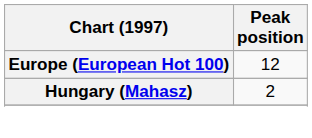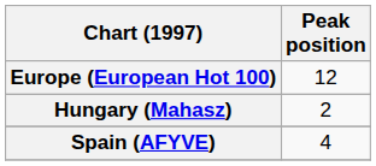 <table class="wikitable sortable plainrowheaders" style="text-align:center">
 <tr>
 <th scope="col">Chart (1997)</th>
 <th scope="col">Peak<br>position</th>
 </tr>
 <tr>
 </tr>
 <tr>
 </tr>
 <tr>
 </tr>
 <tr>
 </tr>
 <tr>
 <th scope="row">Europe (<a href='#'>European Hot 100</a>)</th>
 <td>12</td>
 </tr>
 <tr>
 </tr>
 <tr>
 </tr>
 <tr>
 </tr>
 <tr>
 <th scope="row">Hungary (<a href='#'>Mahasz</a>)</th>
 <td>2</td>
 </tr>
 <tr>
 </tr>
 <tr>
 </tr>
 <tr>
 </tr>
 <tr>
 </tr>
 <tr>
 </tr>
 <tr>
+<th scope="row">Spain (<a href='#'>AFYVE</a>)</th>
+<td>4</td>
+</tr>
+<tr>
 </tr>
 <tr>
 </tr>
 <tr>
 </tr>
 </table>
